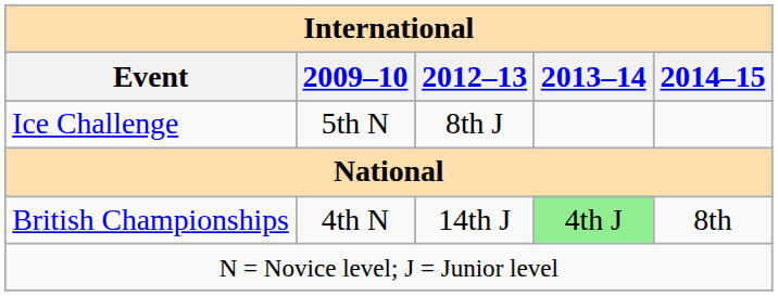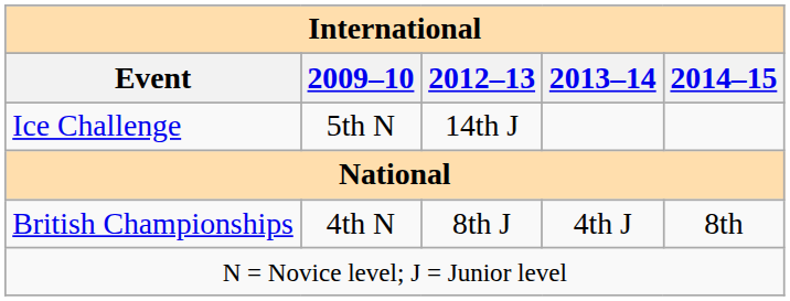 <table class="wikitable" style="text-align:center">
 <tr>
 <th style="background-color: #ffdead; " colspan=5 align=center>International</th>
 </tr>
 <tr>
 <th>Event</th>
 <th><a href='#'>2009–10</a></th>
 <th><a href='#'>2012–13</a></th>
 <th><a href='#'>2013–14</a></th>
 <th><a href='#'>2014–15</a></th>
 </tr>
 <tr>
 <td align=left><a href='#'>Ice Challenge</a></td>
 <td>5th N</td>
-<td>8th J</td>
+<td>14th J</td>
 <td></td>
 <td></td>
 </tr>
 <tr>
 <th style="background-color: #ffdead; " colspan=5 align=center>National</th>
 </tr>
 <tr>
 <td align=left><a href='#'>British Championships</a></td>
 <td>4th N</td>
-<td>14th J</td>
-<td style="background: lightgreen;">4th J</td>
+<td>8th J</td>
+<td>4th J</td>
 <td>8th</td>
 </tr>
 <tr>
 <td colspan=5 align=center><small> N = Novice level; J = Junior level </small></td>
 </tr>
 </table>
